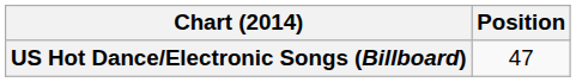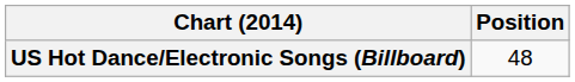 <table class="wikitable plainrowheaders" style="text-align:center">
 <tr>
 <th scope="col">Chart (2014)</th>
 <th scope="col">Position</th>
 </tr>
 <tr>
 <th scope="row">US Hot Dance/Electronic Songs (<em>Billboard</em>)</th>
-<td>47</td>
+<td>48</td>
 </tr>
 </table>
